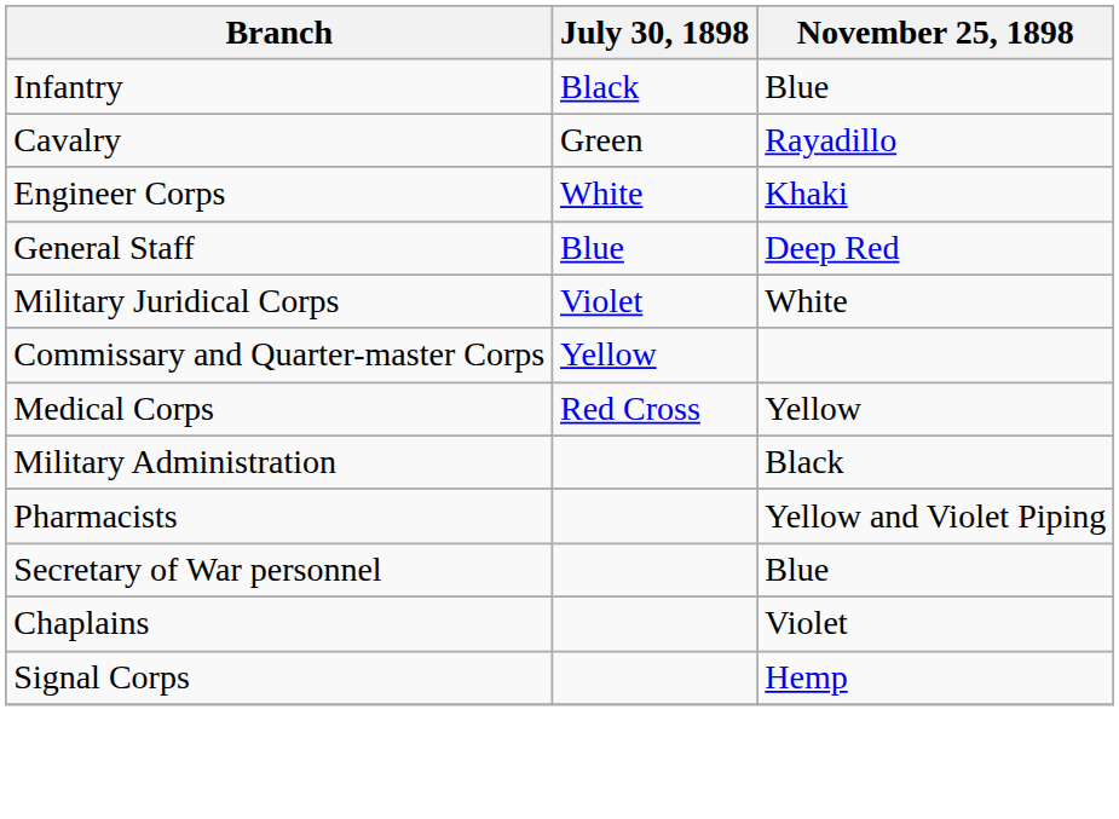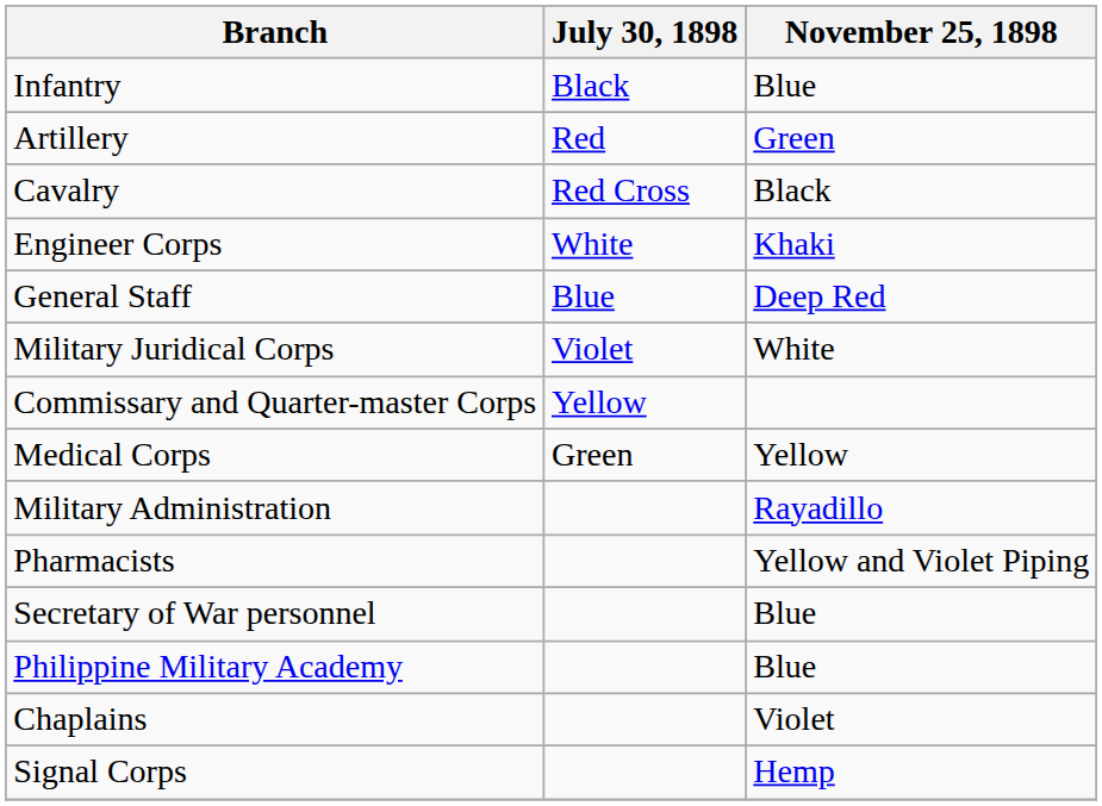 <table class="wikitable">
 <tr>
 <th>Branch</th>
 <th>July 30, 1898</th>
 <th>November 25, 1898</th>
 </tr>
 <tr ---->
 <td>Infantry</td>
 <td><a href='#'>Black</a></td>
 <td>Blue</td>
 </tr>
 <tr ---->
+<td>Artillery</td>
+<td><a href='#'>Red</a></td>
+<td><a href='#'>Green</a></td>
+</tr>
+<tr ---->
 <td>Cavalry</td>
-<td>Green</td>
-<td><a href='#'>Rayadillo</a></td>
+<td><a href='#'>Red Cross</a></td>
+<td>Black</td>
 </tr>
 <tr ---->
 <td>Engineer Corps</td>
 <td><a href='#'>White</a></td>
 <td><a href='#'>Khaki</a></td>
 </tr>
 <tr ---->
 <td>General Staff</td>
 <td><a href='#'>Blue</a></td>
 <td><a href='#'>Deep Red</a></td>
 </tr>
 <tr ---->
 <td>Military Juridical Corps</td>
 <td><a href='#'>Violet</a></td>
 <td>White</td>
 </tr>
 <tr ---->
 <td>Commissary and Quarter-master Corps</td>
 <td><a href='#'>Yellow</a></td>
 <td></td>
 </tr>
 <tr ---->
 <td>Medical Corps</td>
-<td><a href='#'>Red Cross</a></td>
+<td>Green</td>
 <td>Yellow</td>
 </tr>
 <tr ---->
 <td>Military Administration</td>
 <td></td>
-<td>Black</td>
+<td><a href='#'>Rayadillo</a></td>
 </tr>
 <tr ---->
 <td>Pharmacists</td>
 <td></td>
 <td>Yellow and Violet Piping</td>
 </tr>
 <tr ---->
 <td>Secretary of War personnel</td>
+<td></td>
+<td>Blue</td>
+</tr>
+<tr ---->
+<td><a href='#'>Philippine Military Academy</a></td>
 <td></td>
 <td>Blue</td>
 </tr>
 <tr ---->
 <td>Chaplains</td>
 <td></td>
 <td>Violet</td>
 </tr>
 <tr ---->
 <td>Signal Corps</td>
 <td></td>
 <td><a href='#'>Hemp</a></td>
 </tr>
 <tr ---->
 </tr>
 </table>
